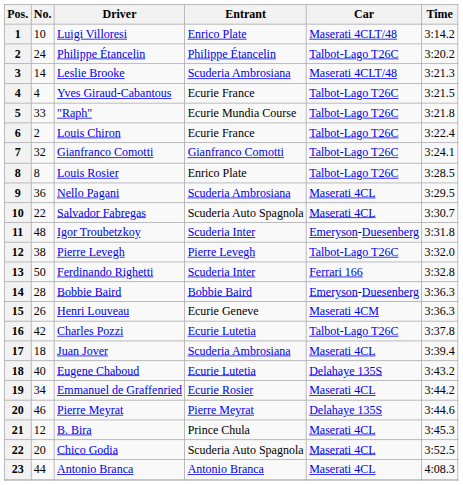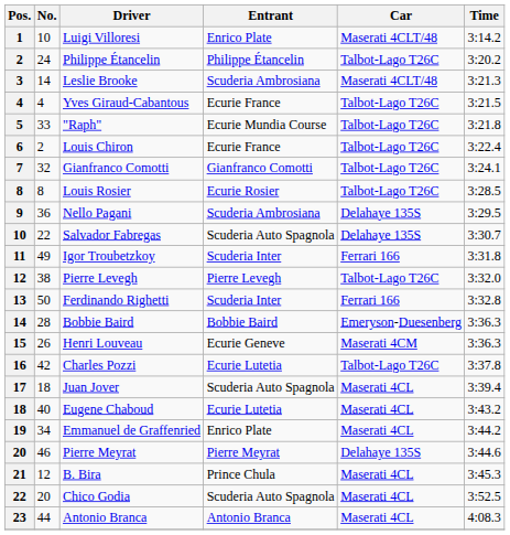 <table class="wikitable sortable" style="font-size: 95%;">
 <tr>
 <th>Pos.</th>
 <th>No.</th>
 <th>Driver</th>
 <th>Entrant</th>
 <th>Car</th>
 <th>Time</th>
 </tr>
 <tr>
 <th>1</th>
 <td>10</td>
 <td> <a href='#'>Luigi Villoresi</a></td>
 <td><a href='#'>Enrico Plate</a></td>
 <td><a href='#'>Maserati 4CLT/48</a></td>
 <td>3:14.2</td>
 </tr>
 <tr>
 <th>2</th>
 <td>24</td>
 <td> <a href='#'>Philippe Étancelin</a></td>
 <td><a href='#'>Philippe Étancelin</a></td>
 <td><a href='#'>Talbot-Lago T26C</a></td>
 <td>3:20.2</td>
 </tr>
 <tr>
 <th>3</th>
 <td>14</td>
 <td> <a href='#'>Leslie Brooke</a></td>
 <td><a href='#'>Scuderia Ambrosiana</a></td>
 <td><a href='#'>Maserati 4CLT/48</a></td>
 <td>3:21.3</td>
 </tr>
 <tr>
 <th>4</th>
 <td>4</td>
 <td> <a href='#'>Yves Giraud-Cabantous</a></td>
 <td>Ecurie France</td>
 <td><a href='#'>Talbot-Lago T26C</a></td>
 <td>3:21.5</td>
 </tr>
 <tr>
 <th>5</th>
 <td>33</td>
 <td> <a href='#'>"Raph"</a></td>
 <td>Ecurie Mundia Course</td>
 <td><a href='#'>Talbot-Lago T26C</a></td>
 <td>3:21.8</td>
 </tr>
 <tr>
 <th>6</th>
 <td>2</td>
 <td> <a href='#'>Louis Chiron</a></td>
 <td>Ecurie France</td>
 <td><a href='#'>Talbot-Lago T26C</a></td>
 <td>3:22.4</td>
 </tr>
 <tr>
 <th>7</th>
 <td>32</td>
 <td> <a href='#'>Gianfranco Comotti</a></td>
 <td><a href='#'>Gianfranco Comotti</a></td>
 <td><a href='#'>Talbot-Lago T26C</a></td>
 <td>3:24.1</td>
 </tr>
 <tr>
 <th>8</th>
 <td>8</td>
 <td> <a href='#'>Louis Rosier</a></td>
-<td>Enrico Plate</td>
+<td><a href='#'>Ecurie Rosier</a></td>
 <td><a href='#'>Talbot-Lago T26C</a></td>
 <td>3:28.5</td>
 </tr>
 <tr>
 <th>9</th>
 <td>36</td>
 <td> <a href='#'>Nello Pagani</a></td>
 <td><a href='#'>Scuderia Ambrosiana</a></td>
-<td><a href='#'>Maserati 4CL</a></td>
+<td><a href='#'>Delahaye 135S</a></td>
 <td>3:29.5</td>
 </tr>
 <tr>
 <th>10</th>
 <td>22</td>
 <td> <a href='#'>Salvador Fabregas</a></td>
 <td>Scuderia Auto Spagnola</td>
-<td><a href='#'>Maserati 4CL</a></td>
+<td><a href='#'>Delahaye 135S</a></td>
 <td>3:30.7</td>
 </tr>
 <tr>
 <th>11</th>
-<td>48</td>
+<td>49</td>
 <td> <a href='#'>Igor Troubetzkoy</a></td>
 <td><a href='#'>Scuderia Inter</a></td>
-<td><a href='#'>Emeryson</a>-<a href='#'>Duesenberg</a></td>
+<td><a href='#'>Ferrari 166</a></td>
 <td>3:31.8</td>
 </tr>
 <tr>
 <th>12</th>
 <td>38</td>
 <td> <a href='#'>Pierre Levegh</a></td>
 <td><a href='#'>Pierre Levegh</a></td>
 <td><a href='#'>Talbot-Lago T26C</a></td>
 <td>3:32.0</td>
 </tr>
 <tr>
 <th>13</th>
 <td>50</td>
 <td> <a href='#'>Ferdinando Righetti</a></td>
 <td><a href='#'>Scuderia Inter</a></td>
 <td><a href='#'>Ferrari 166</a></td>
 <td>3:32.8</td>
 </tr>
 <tr>
 <th>14</th>
 <td>28</td>
 <td> <a href='#'>Bobbie Baird</a></td>
 <td><a href='#'>Bobbie Baird</a></td>
 <td><a href='#'>Emeryson</a>-<a href='#'>Duesenberg</a></td>
 <td>3:36.3</td>
 </tr>
 <tr>
 <th>15</th>
 <td>26</td>
 <td> <a href='#'>Henri Louveau</a></td>
 <td>Ecurie Geneve</td>
 <td><a href='#'>Maserati 4CM</a></td>
 <td>3:36.3</td>
 </tr>
 <tr>
 <th>16</th>
 <td>42</td>
 <td> <a href='#'>Charles Pozzi</a></td>
 <td><a href='#'>Ecurie Lutetia</a></td>
 <td><a href='#'>Talbot-Lago T26C</a></td>
 <td>3:37.8</td>
 </tr>
 <tr>
 <th>17</th>
 <td>18</td>
 <td> <a href='#'>Juan Jover</a></td>
-<td><a href='#'>Scuderia Ambrosiana</a></td>
+<td>Scuderia Auto Spagnola</td>
 <td><a href='#'>Maserati 4CL</a></td>
 <td>3:39.4</td>
 </tr>
 <tr>
 <th>18</th>
 <td>40</td>
 <td> <a href='#'>Eugene Chaboud</a></td>
 <td><a href='#'>Ecurie Lutetia</a></td>
-<td><a href='#'>Delahaye 135S</a></td>
+<td><a href='#'>Maserati 4CL</a></td>
 <td>3:43.2</td>
 </tr>
 <tr>
 <th>19</th>
 <td>34</td>
 <td> <a href='#'>Emmanuel de Graffenried</a></td>
-<td><a href='#'>Ecurie Rosier</a></td>
+<td>Enrico Plate</td>
 <td><a href='#'>Maserati 4CL</a></td>
 <td>3:44.2</td>
 </tr>
 <tr>
 <th>20</th>
 <td>46</td>
 <td> <a href='#'>Pierre Meyrat</a></td>
 <td><a href='#'>Pierre Meyrat</a></td>
 <td><a href='#'>Delahaye 135S</a></td>
 <td>3:44.6</td>
 </tr>
 <tr>
 <th>21</th>
 <td>12</td>
 <td> <a href='#'>B. Bira</a></td>
 <td>Prince Chula</td>
 <td><a href='#'>Maserati 4CL</a></td>
 <td>3:45.3</td>
 </tr>
 <tr>
 <th>22</th>
 <td>20</td>
 <td> <a href='#'>Chico Godia</a></td>
 <td>Scuderia Auto Spagnola</td>
 <td><a href='#'>Maserati 4CL</a></td>
 <td>3:52.5</td>
 </tr>
 <tr>
 <th>23</th>
 <td>44</td>
 <td> <a href='#'>Antonio Branca</a></td>
 <td><a href='#'>Antonio Branca</a></td>
 <td><a href='#'>Maserati 4CL</a></td>
 <td>4:08.3</td>
 </tr>
 <tr>
 </tr>
 </table>
